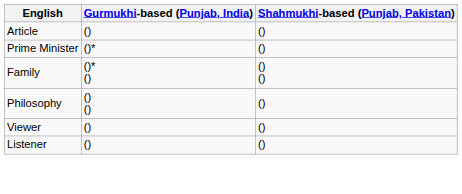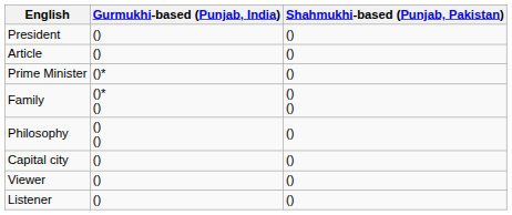 <table class="wikitable">
 <tr>
 <th>English</th>
 <th><a href='#'>Gurmukhi</a>-based (<a href='#'>Punjab, India</a>)</th>
 <th><a href='#'>Shahmukhi</a>-based (<a href='#'>Punjab, Pakistan</a>)</th>
+</tr>
+<tr>
+<td>President</td>
+<td> ()</td>
+<td> ()</td>
 </tr>
 <tr>
 <td>Article</td>
 <td> ()</td>
 <td> ()</td>
 </tr>
 <tr>
 <td>Prime Minister</td>
 <td> ()*</td>
 <td> ()</td>
 </tr>
 <tr>
 <td>Family</td>
 <td> ()* <br> ()</td>
 <td> () <br>  ()</td>
 </tr>
 <tr>
 <td>Philosophy</td>
 <td> () <br> ()</td>
 <td> ()</td>
 </tr>
 <tr>
+<td>Capital city</td>
+<td> ()</td>
+<td> ()</td>
+</tr>
+<tr>
 <td>Viewer</td>
 <td> ()</td>
 <td> ()</td>
 </tr>
 <tr>
 <td>Listener</td>
 <td> ()</td>
 <td> ()</td>
 </tr>
 </table>
